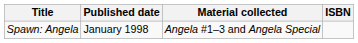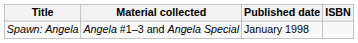 <table class="wikitable">
 <tr>
 <th>Title</th>
+<th>Material collected</th>
 <th>Published date</th>
-<th>Material collected</th>
 <th>ISBN</th>
 </tr>
 <tr>
 <td><em>Spawn: Angela</em></td>
+<td><em>Angela</em> #1–3 and <em>Angela Special</em></td>
 <td>January 1998</td>
-<td><em>Angela</em> #1–3 and <em>Angela Special</em></td>
 <td></td>
 </tr>
 </table>
